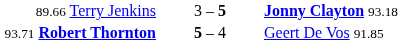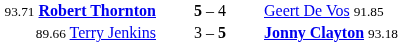 <table style="text-align:center">
 <tr>
 <th width=223></th>
 <th width=100></th>
 <th width=223></th>
 </tr>
 <tr>
+<td align=right><small><span>93.71</span></small> <strong><a href='#'>Robert Thornton</a></strong> </td>
+<td><strong>5</strong> – 4</td>
+<td align=left> <a href='#'>Geert De Vos</a> <small><span>91.85</span></small></td>
+</tr>
+<tr>
 <td align=right><small><span>89.66</span></small> <a href='#'>Terry Jenkins</a> </td>
 <td>3 – <strong>5</strong></td>
 <td align=left> <strong><a href='#'>Jonny Clayton</a></strong> <small><span>93.18</span></small></td>
 </tr>
-<tr>
-<td align=right><small><span>93.71</span></small> <strong><a href='#'>Robert Thornton</a></strong> </td>
-<td><strong>5</strong> – 4</td>
-<td align=left> <a href='#'>Geert De Vos</a> <small><span>91.85</span></small></td>
-</tr>
 </table>
